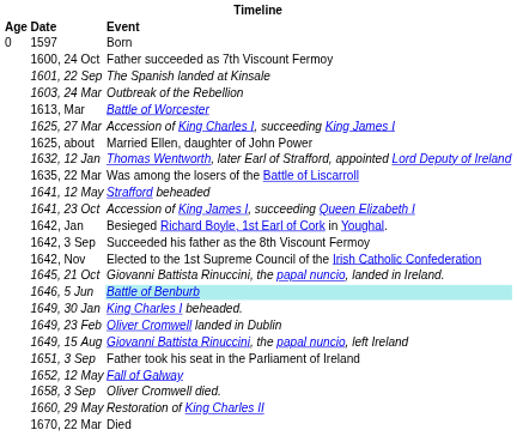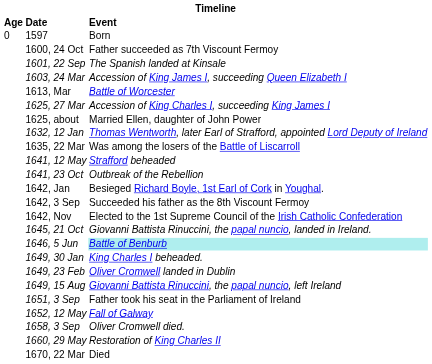 <table>
 <tr>
 <th colspan=3>Timeline</th>
 </tr>
 <tr>
 <th align=left>Age</th>
 <th align=left>Date</th>
 <th align=left>Event</th>
 </tr>
 <tr>
 <td>0</td>
 <td>1597</td>
 <td>Born</td>
 </tr>
 <tr>
 <td></td>
 <td>1600, 24 Oct</td>
 <td>Father succeeded as 7th Viscount Fermoy</td>
 </tr>
 <tr>
 <td></td>
 <td><em>1601, 22 Sep</em></td>
 <td><em>The Spanish landed at Kinsale</em></td>
 </tr>
 <tr>
 <td></td>
 <td><em>1603, 24 Mar</em></td>
-<td><em>Outbreak of the Rebellion</em></td>
+<td><em>Accession of <a href='#'>King James I</a>, succeeding <a href='#'>Queen Elizabeth I</a></em></td>
 </tr>
 <tr>
 <td></td>
 <td>1613, Mar</td>
 <td><em><a href='#'>Battle of Worcester</a></em></td>
 </tr>
 <tr>
 <td></td>
 <td><em>1625, 27 Mar</em></td>
 <td><em>Accession of <a href='#'>King Charles I</a>, succeeding <a href='#'>King James I</a></em></td>
 </tr>
 <tr>
 <td></td>
 <td>1625, about</td>
 <td>Married Ellen, daughter of John Power</td>
 </tr>
 <tr>
 <td></td>
 <td><em>1632, 12 Jan</em></td>
 <td><em><a href='#'>Thomas Wentworth</a>, later Earl of Strafford, appointed <a href='#'>Lord Deputy of Ireland</a></em></td>
 </tr>
 <tr>
 <td></td>
 <td>1635, 22 Mar</td>
 <td>Was among the losers of the <a href='#'>Battle of Liscarroll</a></td>
 </tr>
 <tr>
 <td></td>
 <td><em>1641, 12 May</em></td>
 <td><em><a href='#'>Strafford</a> beheaded</em></td>
 </tr>
 <tr>
 <td></td>
 <td><em>1641, 23 Oct</em></td>
-<td><em>Accession of <a href='#'>King James I</a>, succeeding <a href='#'>Queen Elizabeth I</a></em></td>
+<td><em>Outbreak of the Rebellion</em></td>
 </tr>
 <tr>
 <td></td>
 <td>1642, Jan</td>
 <td>Besieged <a href='#'>Richard Boyle, 1st Earl of Cork</a> in <a href='#'>Youghal</a>.</td>
 </tr>
 <tr>
 <td></td>
 <td>1642, 3 Sep</td>
 <td>Succeeded his father as the 8th Viscount Fermoy</td>
 </tr>
 <tr>
 <td></td>
 <td>1642, Nov</td>
 <td>Elected to the 1st Supreme Council of the <a href='#'>Irish Catholic Confederation</a></td>
 </tr>
 <tr>
 <td></td>
 <td><em>1645, 21 Oct</em></td>
 <td><em>Giovanni Battista Rinuccini, the <a href='#'>papal nuncio</a>, landed in Ireland.</em></td>
 </tr>
 <tr>
 <td></td>
 <td><em>1646, 5 Jun</em></td>
 <td style="background: paleturquoise;"><em><a href='#'>Battle of Benburb</a></em></td>
 </tr>
 <tr>
 <td></td>
 <td><em>1649, 30 Jan</em></td>
 <td><em><a href='#'>King Charles I</a> beheaded.</em></td>
 </tr>
 <tr>
 <td></td>
 <td><em>1649, 23 Feb</em></td>
 <td><em><a href='#'>Oliver Cromwell</a> landed in Dublin</em></td>
 </tr>
 <tr>
 <td></td>
 <td><em>1649, 15 Aug</em></td>
 <td><em><a href='#'>Giovanni Battista Rinuccini</a>, the <a href='#'>papal nuncio</a>, left Ireland</em></td>
 </tr>
 <tr>
 <td></td>
 <td><em>1651, 3 Sep</em></td>
 <td>Father took his seat in the Parliament of Ireland</td>
 </tr>
 <tr>
 <td></td>
 <td><em>1652, 12 May</em></td>
 <td><em><a href='#'>Fall of Galway</a></em></td>
 </tr>
 <tr>
 <td></td>
 <td><em>1658, 3 Sep</em></td>
 <td><em>Oliver Cromwell died.</em></td>
 </tr>
 <tr>
 <td></td>
 <td><em>1660, 29 May</em></td>
 <td><em>Restoration of <a href='#'>King Charles II</a></em></td>
 </tr>
 <tr>
 <td></td>
 <td>1670, 22 Mar</td>
 <td>Died</td>
 </tr>
 </table>
